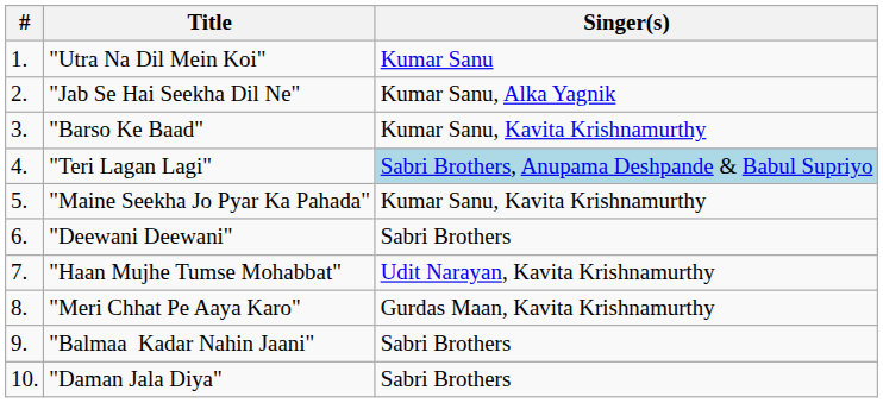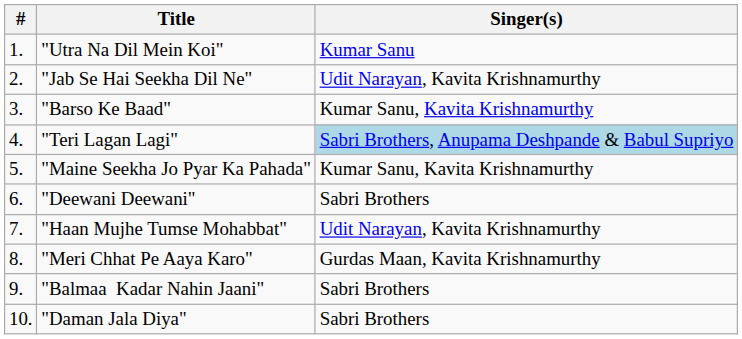 <table class="wikitable sortable">
 <tr>
 <th>#</th>
 <th>Title</th>
 <th>Singer(s)</th>
 </tr>
 <tr>
 <td>1.</td>
 <td>"Utra Na Dil Mein Koi"</td>
 <td><a href='#'>Kumar Sanu</a></td>
 </tr>
 <tr>
 <td>2.</td>
 <td>"Jab Se Hai Seekha Dil Ne"</td>
-<td>Kumar Sanu, <a href='#'>Alka Yagnik</a></td>
+<td><a href='#'>Udit Narayan</a>, Kavita Krishnamurthy</td>
 </tr>
 <tr>
 <td>3.</td>
 <td>"Barso Ke Baad"</td>
 <td>Kumar Sanu, <a href='#'>Kavita Krishnamurthy</a></td>
 </tr>
 <tr>
 <td>4.</td>
 <td>"Teri Lagan Lagi"</td>
 <td style="background: lightblue;"><a href='#'>Sabri Brothers</a>, <a href='#'>Anupama Deshpande</a> & <a href='#'>Babul Supriyo</a></td>
 </tr>
 <tr>
 <td>5.</td>
 <td>"Maine Seekha Jo Pyar Ka Pahada"</td>
 <td>Kumar Sanu, Kavita Krishnamurthy</td>
 </tr>
 <tr>
 <td>6.</td>
 <td>"Deewani Deewani"</td>
 <td>Sabri Brothers</td>
 </tr>
 <tr>
 <td>7.</td>
 <td>"Haan Mujhe Tumse Mohabbat"</td>
 <td><a href='#'>Udit Narayan</a>, Kavita Krishnamurthy</td>
 </tr>
 <tr>
 <td>8.</td>
 <td>"Meri Chhat Pe Aaya Karo"</td>
 <td>Gurdas Maan, Kavita Krishnamurthy</td>
 </tr>
 <tr>
 <td>9.</td>
 <td>"Balmaa  Kadar Nahin Jaani"</td>
 <td>Sabri Brothers</td>
 </tr>
 <tr>
 <td>10.</td>
 <td>"Daman Jala Diya"</td>
 <td>Sabri Brothers</td>
 </tr>
 </table>
